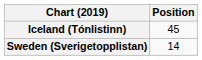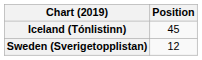 <table class="wikitable sortable plainrowheaders" style="text-align:center">
 <tr>
 <th scope="col">Chart (2019)</th>
 <th scope="col">Position</th>
 </tr>
 <tr>
 <th scope="row">Iceland (Tónlistinn)</th>
 <td>45</td>
 </tr>
 <tr>
 <th scope="row">Sweden (Sverigetopplistan)</th>
-<td>14</td>
+<td>12</td>
 </tr>
 </table>
